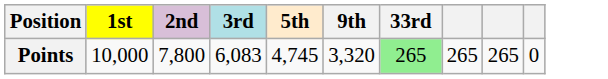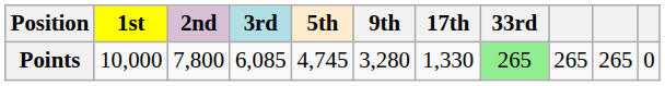 <table class="wikitable" style="font-size:85%; text-align:center">
 <tr>
 <th>Position</th>
 <th style="background:yellow;"> 1st </th>
 <th style="background:thistle;"> 2nd </th>
 <th style="background:#b0e0e6;"> 3rd </th>
 <th style="background:#ffebcd;"> 5th </th>
 <th> 9th </th>
+<th> 17th </th>
 <th> 33rd </th>
 <th>  </th>
 <th>  </th>
 <th>  </th>
 </tr>
 <tr>
 <th>Points</th>
 <td>10,000</td>
 <td>7,800</td>
-<td>6,083</td>
+<td>6,085</td>
 <td>4,745</td>
-<td>3,320</td>
+<td>3,280</td>
+<td>1,330</td>
 <td style="background: lightgreen;">265</td>
 <td>265</td>
 <td>265</td>
 <td>0</td>
 </tr>
 </table>
